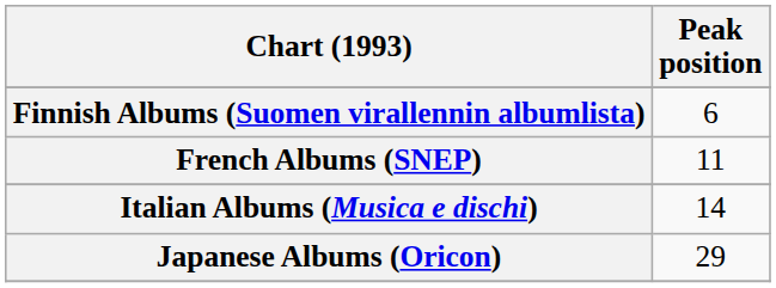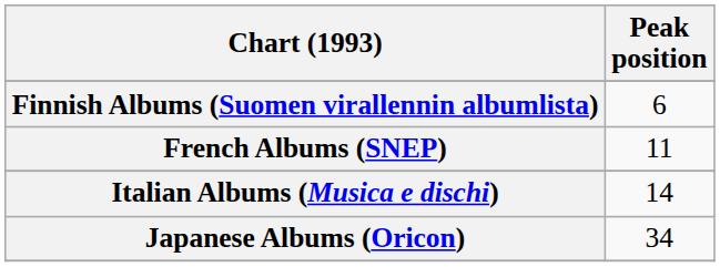 <table class="wikitable sortable plainrowheaders">
 <tr>
 <th>Chart (1993)</th>
 <th>Peak<br>position</th>
 </tr>
 <tr>
 </tr>
 <tr>
 </tr>
 <tr>
 </tr>
 <tr>
 </tr>
 <tr>
 <th scope="row">Finnish Albums (<a href='#'>Suomen virallennin albumlista</a>)</th>
 <td align="center">6</td>
 </tr>
 <tr>
 <th scope="row">French Albums (<a href='#'>SNEP</a>)</th>
 <td align="center">11</td>
 </tr>
 <tr>
 </tr>
 <tr>
 <th scope="row">Italian Albums (<em><a href='#'>Musica e dischi</a></em>)</th>
 <td align="center">14</td>
 </tr>
 <tr>
 <th scope="row">Japanese Albums (<a href='#'>Oricon</a>)</th>
-<td align="center">29</td>
+<td align="center">34</td>
 </tr>
 <tr>
 </tr>
 <tr>
 </tr>
 <tr>
 </tr>
 <tr>
 </tr>
 </table>
